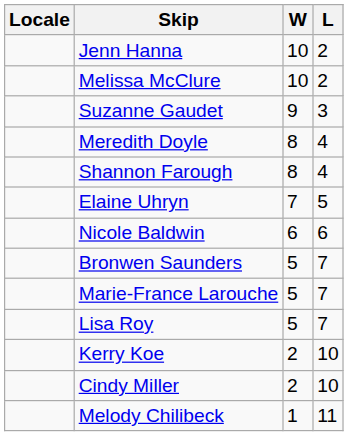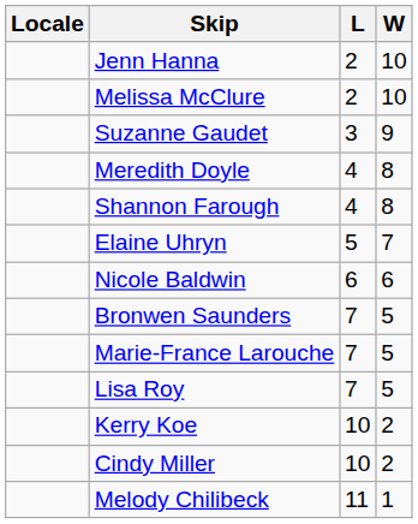 <table class="wikitable" border="1">
 <tr>
 <th>Locale</th>
 <th>Skip</th>
+<th>L</th>
 <th>W</th>
-<th>L</th>
 </tr>
 <tr>
 <td></td>
 <td><a href='#'>Jenn Hanna</a></td>
+<td>2</td>
 <td>10</td>
-<td>2</td>
 </tr>
 <tr>
 <td></td>
 <td><a href='#'>Melissa McClure</a></td>
+<td>2</td>
 <td>10</td>
-<td>2</td>
 </tr>
 <tr>
 <td></td>
 <td><a href='#'>Suzanne Gaudet</a></td>
+<td>3</td>
 <td>9</td>
-<td>3</td>
 </tr>
 <tr>
 <td></td>
 <td><a href='#'>Meredith Doyle</a></td>
+<td>4</td>
 <td>8</td>
-<td>4</td>
 </tr>
 <tr>
 <td></td>
 <td><a href='#'>Shannon Farough</a></td>
+<td>4</td>
 <td>8</td>
-<td>4</td>
 </tr>
 <tr>
 <td></td>
 <td><a href='#'>Elaine Uhryn</a></td>
+<td>5</td>
 <td>7</td>
-<td>5</td>
 </tr>
 <tr>
 <td></td>
 <td><a href='#'>Nicole Baldwin</a></td>
 <td>6</td>
 <td>6</td>
 </tr>
 <tr>
 <td></td>
 <td><a href='#'>Bronwen Saunders</a></td>
+<td>7</td>
 <td>5</td>
-<td>7</td>
 </tr>
 <tr>
 <td></td>
 <td><a href='#'>Marie-France Larouche</a></td>
+<td>7</td>
 <td>5</td>
-<td>7</td>
 </tr>
 <tr>
 <td></td>
 <td><a href='#'>Lisa Roy</a></td>
+<td>7</td>
 <td>5</td>
-<td>7</td>
 </tr>
 <tr>
 <td></td>
 <td><a href='#'>Kerry Koe</a></td>
+<td>10</td>
 <td>2</td>
-<td>10</td>
 </tr>
 <tr>
 <td></td>
 <td><a href='#'>Cindy Miller</a></td>
+<td>10</td>
 <td>2</td>
-<td>10</td>
 </tr>
 <tr>
 <td></td>
 <td><a href='#'>Melody Chilibeck</a></td>
+<td>11</td>
 <td>1</td>
-<td>11</td>
 </tr>
 </table>
